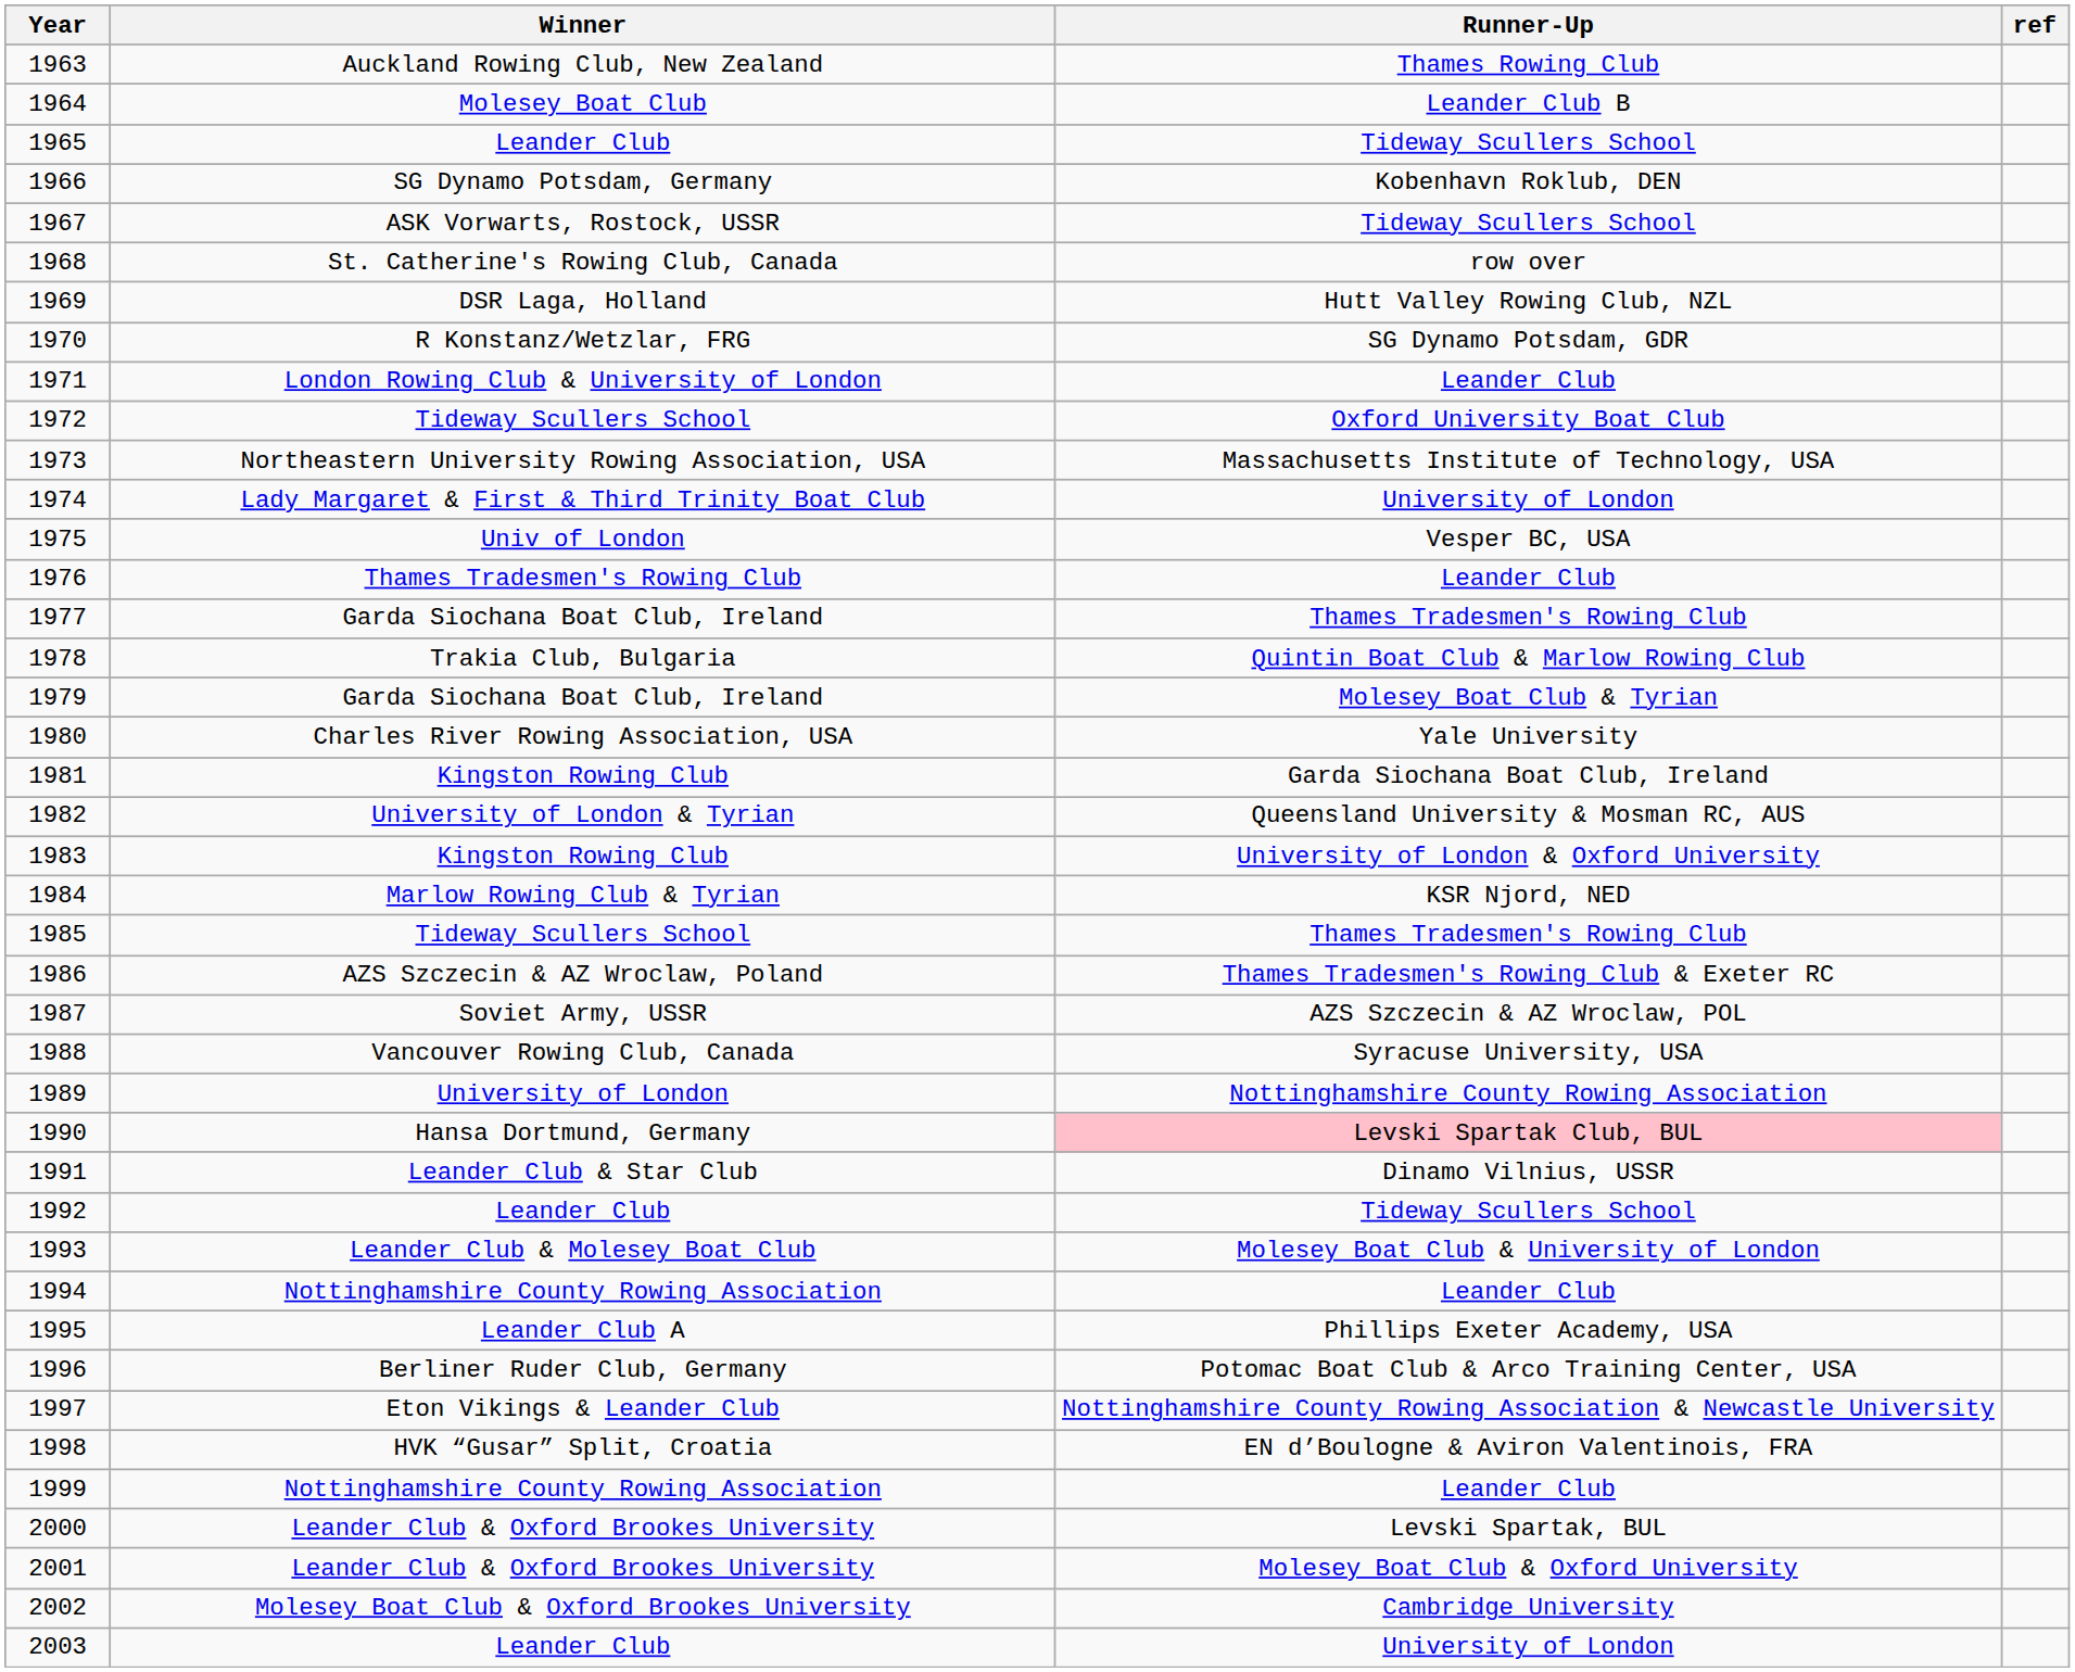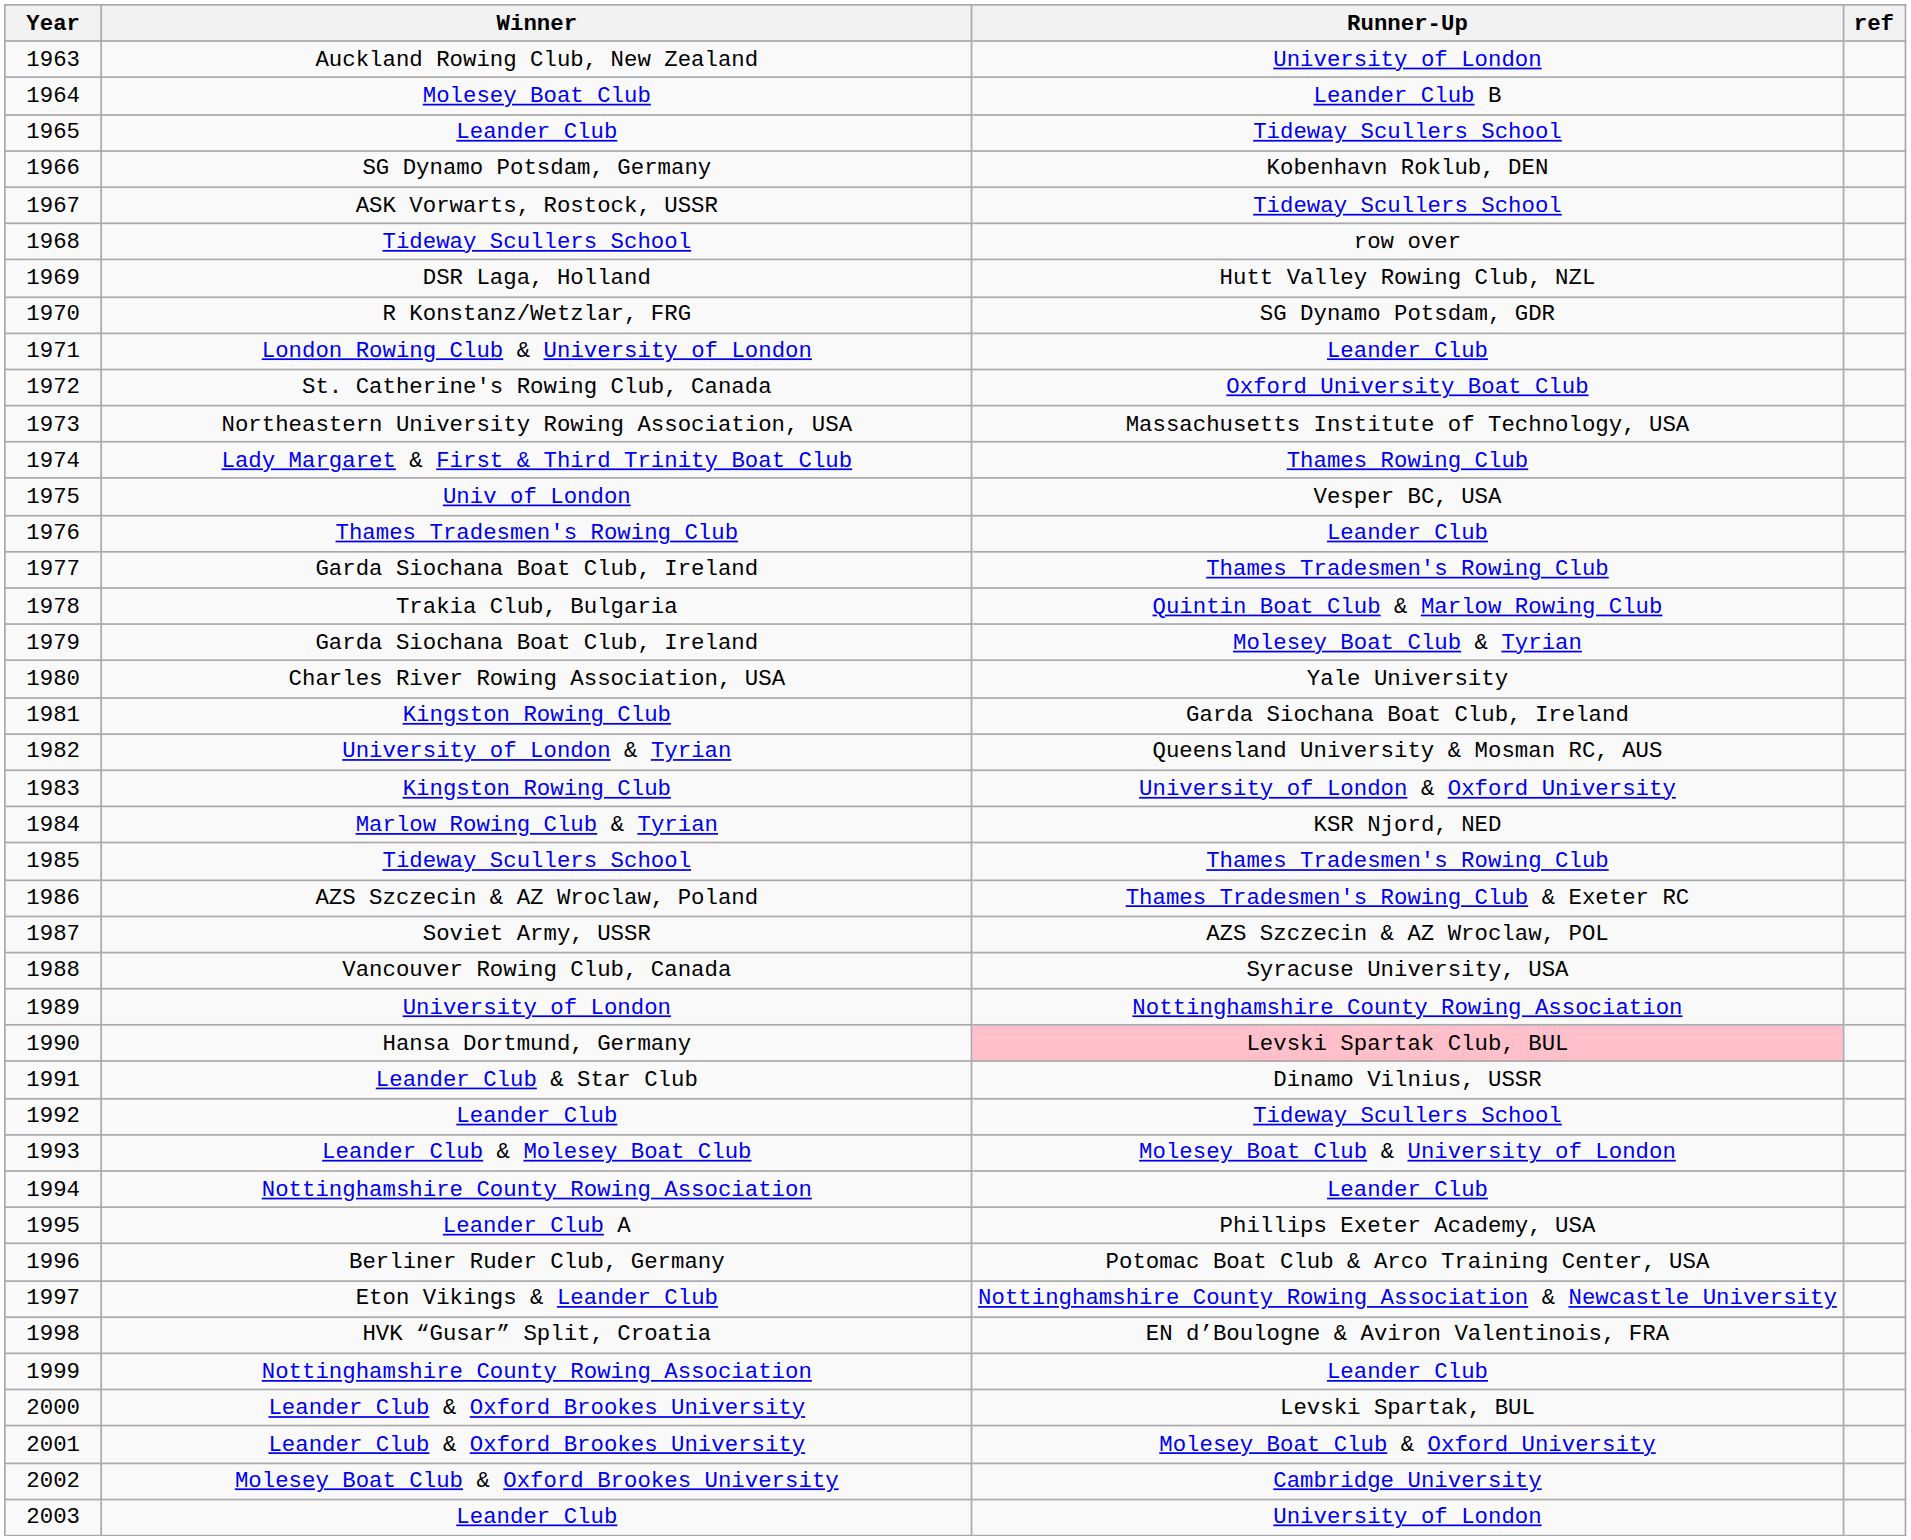 <table class="wikitable" style="text-align:center">
 <tr>
 <th width=50>Year</th>
 <th width=500>Winner</th>
 <th width=500>Runner-Up</th>
 <th width=30>ref</th>
 </tr>
 <tr>
 <td>1963</td>
 <td>Auckland Rowing Club, New Zealand</td>
-<td><a href='#'>Thames Rowing Club</a></td>
+<td><a href='#'>University of London</a></td>
 <td></td>
 </tr>
 <tr>
 <td>1964</td>
 <td><a href='#'>Molesey Boat Club</a></td>
 <td><a href='#'>Leander Club</a> B</td>
 <td></td>
 </tr>
 <tr>
 <td>1965</td>
 <td><a href='#'>Leander Club</a></td>
 <td><a href='#'>Tideway Scullers School</a></td>
 <td></td>
 </tr>
 <tr>
 <td>1966</td>
 <td>SG Dynamo Potsdam, Germany</td>
 <td>Kobenhavn Roklub, DEN</td>
 <td></td>
 </tr>
 <tr>
 <td>1967</td>
 <td>ASK Vorwarts, Rostock, USSR</td>
 <td><a href='#'>Tideway Scullers School</a></td>
 <td></td>
 </tr>
 <tr>
 <td>1968</td>
-<td>St. Catherine's Rowing Club, Canada</td>
+<td><a href='#'>Tideway Scullers School</a></td>
 <td>row over</td>
 <td></td>
 </tr>
 <tr>
 <td>1969</td>
 <td>DSR Laga, Holland</td>
 <td>Hutt Valley Rowing Club, NZL</td>
 <td></td>
 </tr>
 <tr>
 <td>1970</td>
 <td>R Konstanz/Wetzlar, FRG</td>
 <td>SG Dynamo Potsdam, GDR</td>
 <td></td>
 </tr>
 <tr>
 <td>1971</td>
 <td><a href='#'>London Rowing Club</a> & <a href='#'>University of London</a></td>
 <td><a href='#'>Leander Club</a></td>
 <td></td>
 </tr>
 <tr>
 <td>1972</td>
-<td><a href='#'>Tideway Scullers School</a></td>
+<td>St. Catherine's Rowing Club, Canada</td>
 <td><a href='#'>Oxford University Boat Club</a></td>
 <td></td>
 </tr>
 <tr>
 <td>1973</td>
 <td>Northeastern University Rowing Association, USA</td>
 <td>Massachusetts Institute of Technology, USA</td>
 <td></td>
 </tr>
 <tr>
 <td>1974</td>
 <td><a href='#'>Lady Margaret</a> & <a href='#'>First & Third Trinity Boat Club</a></td>
-<td><a href='#'>University of London</a></td>
+<td><a href='#'>Thames Rowing Club</a></td>
 <td></td>
 </tr>
 <tr>
 <td>1975</td>
 <td><a href='#'>Univ of London</a></td>
 <td>Vesper BC, USA</td>
 <td></td>
 </tr>
 <tr>
 <td>1976</td>
 <td><a href='#'>Thames Tradesmen's Rowing Club</a></td>
 <td><a href='#'>Leander Club</a></td>
 <td></td>
 </tr>
 <tr>
 <td>1977</td>
 <td>Garda Siochana Boat Club, Ireland</td>
 <td><a href='#'>Thames Tradesmen's Rowing Club</a></td>
 <td></td>
 </tr>
 <tr>
 <td>1978</td>
 <td>Trakia Club, Bulgaria</td>
 <td><a href='#'>Quintin Boat Club</a> & <a href='#'>Marlow Rowing Club</a></td>
 <td></td>
 </tr>
 <tr>
 <td>1979</td>
 <td>Garda Siochana Boat Club, Ireland</td>
 <td><a href='#'>Molesey Boat Club</a> & <a href='#'>Tyrian</a></td>
 <td></td>
 </tr>
 <tr>
 <td>1980</td>
 <td>Charles River Rowing Association, USA</td>
 <td>Yale University</td>
 <td></td>
 </tr>
 <tr>
 <td>1981</td>
 <td><a href='#'>Kingston Rowing Club</a></td>
 <td>Garda Siochana Boat Club, Ireland</td>
 <td></td>
 </tr>
 <tr>
 <td>1982</td>
 <td><a href='#'>University of London</a> & <a href='#'>Tyrian</a></td>
 <td>Queensland University & Mosman RC, AUS</td>
 <td></td>
 </tr>
 <tr>
 <td>1983</td>
 <td><a href='#'>Kingston Rowing Club</a></td>
 <td><a href='#'>University of London</a> & <a href='#'>Oxford University</a></td>
 <td></td>
 </tr>
 <tr>
 <td>1984</td>
 <td><a href='#'>Marlow Rowing Club</a> & <a href='#'>Tyrian</a></td>
 <td>KSR Njord, NED</td>
 <td></td>
 </tr>
 <tr>
 <td>1985</td>
 <td><a href='#'>Tideway Scullers School</a></td>
 <td><a href='#'>Thames Tradesmen's Rowing Club</a></td>
 <td></td>
 </tr>
 <tr>
 <td>1986</td>
 <td>AZS Szczecin & AZ Wroclaw, Poland</td>
 <td><a href='#'>Thames Tradesmen's Rowing Club</a> & Exeter RC</td>
 <td></td>
 </tr>
 <tr>
 <td>1987</td>
 <td>Soviet Army, USSR</td>
 <td>AZS Szczecin & AZ Wroclaw, POL</td>
 <td></td>
 </tr>
 <tr>
 <td>1988</td>
 <td>Vancouver Rowing Club, Canada</td>
 <td>Syracuse University, USA</td>
 <td></td>
 </tr>
 <tr>
 <td>1989</td>
 <td><a href='#'>University of London</a></td>
 <td><a href='#'>Nottinghamshire County Rowing Association</a></td>
 <td></td>
 </tr>
 <tr>
 <td>1990</td>
 <td>Hansa Dortmund, Germany</td>
 <td style="background: pink;">Levski Spartak Club, BUL</td>
 <td></td>
 </tr>
 <tr>
 <td>1991</td>
 <td><a href='#'>Leander Club</a> & Star Club</td>
 <td>Dinamo Vilnius, USSR</td>
 <td></td>
 </tr>
 <tr>
 <td>1992</td>
 <td><a href='#'>Leander Club</a></td>
 <td><a href='#'>Tideway Scullers School</a></td>
 <td></td>
 </tr>
 <tr>
 <td>1993</td>
 <td><a href='#'>Leander Club</a> & <a href='#'>Molesey Boat Club</a></td>
 <td><a href='#'>Molesey Boat Club</a> & <a href='#'>University of London</a></td>
 <td></td>
 </tr>
 <tr>
 <td>1994</td>
 <td><a href='#'>Nottinghamshire County Rowing Association</a></td>
 <td><a href='#'>Leander Club</a></td>
 <td></td>
 </tr>
 <tr>
 <td>1995</td>
 <td><a href='#'>Leander Club</a> A</td>
 <td>Phillips Exeter Academy, USA</td>
 <td></td>
 </tr>
 <tr>
 <td>1996</td>
 <td>Berliner Ruder Club, Germany</td>
 <td>Potomac Boat Club & Arco Training Center, USA</td>
 <td></td>
 </tr>
 <tr>
 <td>1997</td>
 <td>Eton Vikings & <a href='#'>Leander Club</a></td>
 <td><a href='#'>Nottinghamshire County Rowing Association</a> & <a href='#'>Newcastle University</a></td>
 <td></td>
 </tr>
 <tr>
 <td>1998</td>
 <td>HVK “Gusar” Split, Croatia</td>
 <td>EN d’Boulogne & Aviron Valentinois, FRA</td>
 <td></td>
 </tr>
 <tr>
 <td>1999</td>
 <td><a href='#'>Nottinghamshire County Rowing Association</a></td>
 <td><a href='#'>Leander Club</a></td>
 <td></td>
 </tr>
 <tr>
 <td>2000</td>
 <td><a href='#'>Leander Club</a> & <a href='#'>Oxford Brookes University</a></td>
 <td>Levski Spartak, BUL</td>
 <td></td>
 </tr>
 <tr>
 <td>2001</td>
 <td><a href='#'>Leander Club</a> & <a href='#'>Oxford Brookes University</a></td>
 <td><a href='#'>Molesey Boat Club</a> & <a href='#'>Oxford University</a></td>
 <td></td>
 </tr>
 <tr>
 <td>2002</td>
 <td><a href='#'>Molesey Boat Club</a> & <a href='#'>Oxford Brookes University</a></td>
 <td><a href='#'>Cambridge University</a></td>
 <td></td>
 </tr>
 <tr>
 <td>2003</td>
 <td><a href='#'>Leander Club</a></td>
 <td><a href='#'>University of London</a></td>
 <td></td>
 </tr>
 </table>
